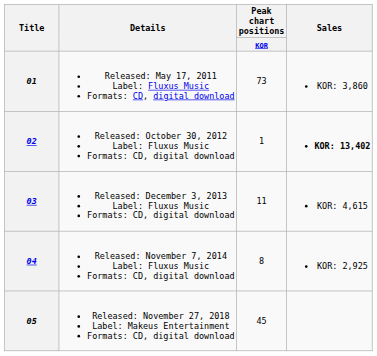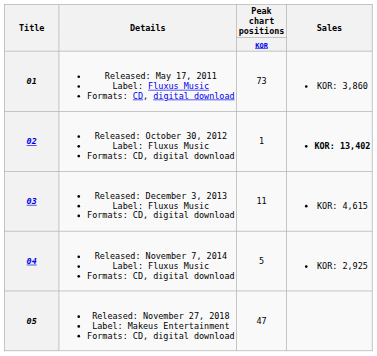 <table class="wikitable plainrowheaders" style="text-align:center;">
 <tr>
 <th scope="col" rowspan="2" style="width:6em;">Title</th>
 <th scope="col" rowspan="2">Details</th>
 <th scope="col" colspan="1">Peak<br>chart<br>positions</th>
 <th scope="col" rowspan="2">Sales</th>
 </tr>
 <tr>
 <th><small><a href='#'>KOR</a></small><br></th>
 </tr>
 <tr>
 <th scope="row"><em>01</em></th>
 <td><br><ul><li>Released: May 17, 2011</li><li>Label: <a href='#'>Fluxus Music</a></li><li>Formats: <a href='#'>CD</a>, <a href='#'>digital download</a></li></ul></td>
 <td>73</td>
 <td><br><ul><li>KOR: 3,860</li></ul></td>
 </tr>
 <tr>
 <th scope="row"><em><a href='#'>02</a></em></th>
 <td><br><ul><li>Released: October 30, 2012</li><li>Label: Fluxus Music</li><li>Formats: CD, digital download</li></ul></td>
 <td>1</td>
 <td><strong><br><ul><li>KOR: 13,402</li></ul></strong></td>
 </tr>
 <tr>
 <th scope="row"><em><a href='#'>03</a></em></th>
 <td><br><ul><li>Released: December 3, 2013</li><li>Label: Fluxus Music</li><li>Formats: CD, digital download</li></ul></td>
 <td>11</td>
 <td><br><ul><li>KOR: 4,615</li></ul></td>
 </tr>
 <tr>
 <th scope="row"><em><a href='#'>04</a></em></th>
 <td><br><ul><li>Released: November 7, 2014</li><li>Label: Fluxus Music</li><li>Formats: CD, digital download</li></ul></td>
-<td>8</td>
+<td>5</td>
 <td><br><ul><li>KOR: 2,925</li></ul></td>
 </tr>
 <tr>
 <th scope="row"><em>05</em></th>
 <td><br><ul><li>Released: November 27, 2018</li><li>Label: Makeus Entertainment</li><li>Formats: CD, digital download</li></ul></td>
-<td>45</td>
+<td>47</td>
 <td></td>
 </tr>
 </table>
